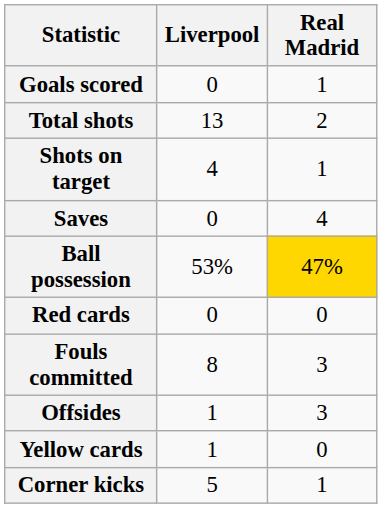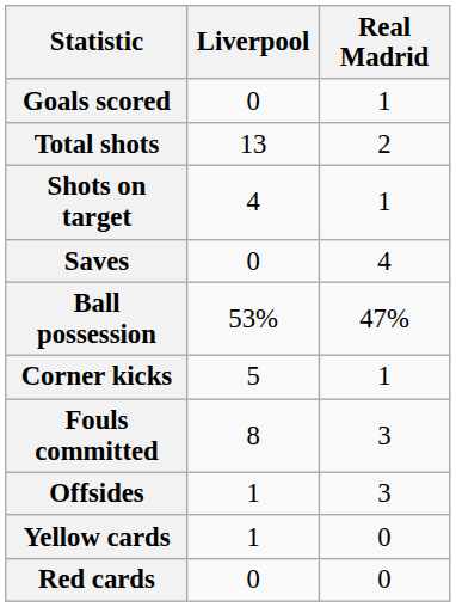 <table class="wikitable plainrowheaders" style="text-align:center">
 <tr>
 <th scope="col" style="width:100px">Statistic</th>
 <th scope="col" style="width:70px">Liverpool</th>
 <th scope="col" style="width:70px">Real Madrid</th>
 </tr>
 <tr>
 <th scope=row>Goals scored</th>
 <td>0</td>
 <td>1</td>
 </tr>
 <tr>
 <th scope=row>Total shots</th>
 <td>13</td>
 <td>2</td>
 </tr>
 <tr>
 <th scope=row>Shots on target</th>
 <td>4</td>
 <td>1</td>
 </tr>
 <tr>
 <th scope=row>Saves</th>
 <td>0</td>
 <td>4</td>
 </tr>
 <tr>
 <th scope=row>Ball possession</th>
 <td>53%</td>
-<td style="background: gold;">47%</td>
+<td>47%</td>
 </tr>
 <tr>
-<th scope=row>Red cards</th>
-<td>0</td>
-<td>0</td>
+<th scope=row>Corner kicks</th>
+<td>5</td>
+<td>1</td>
 </tr>
 <tr>
 <th scope=row>Fouls committed</th>
 <td>8</td>
 <td>3</td>
 </tr>
 <tr>
 <th scope=row>Offsides</th>
 <td>1</td>
 <td>3</td>
 </tr>
 <tr>
 <th scope=row>Yellow cards</th>
 <td>1</td>
 <td>0</td>
 </tr>
 <tr>
-<th scope=row>Corner kicks</th>
-<td>5</td>
-<td>1</td>
+<th scope=row>Red cards</th>
+<td>0</td>
+<td>0</td>
 </tr>
 </table>
